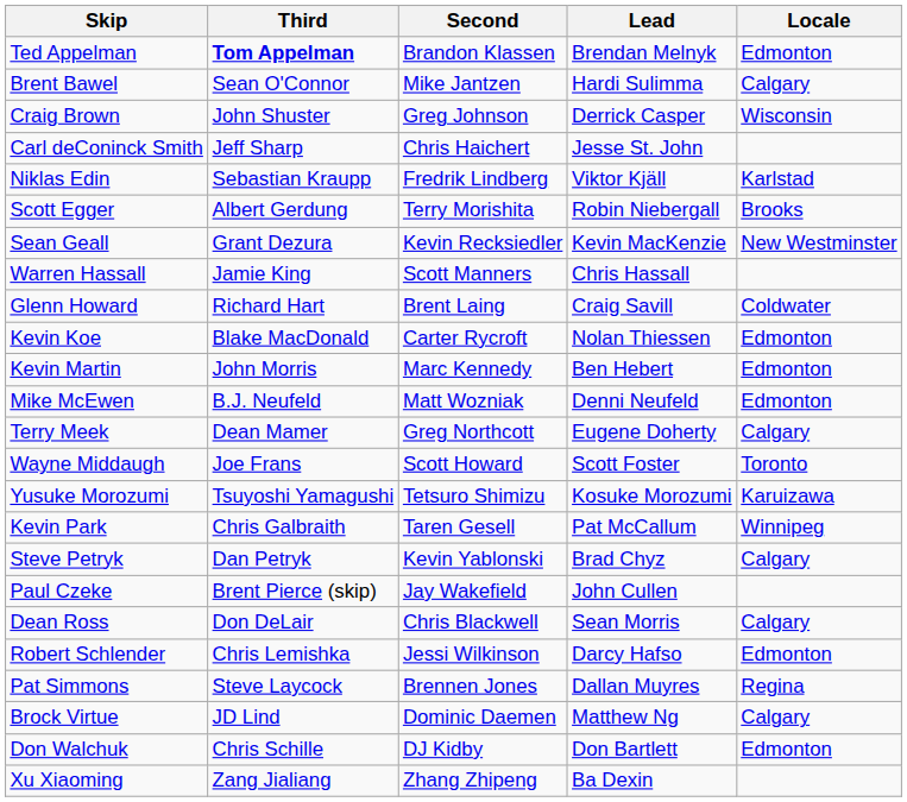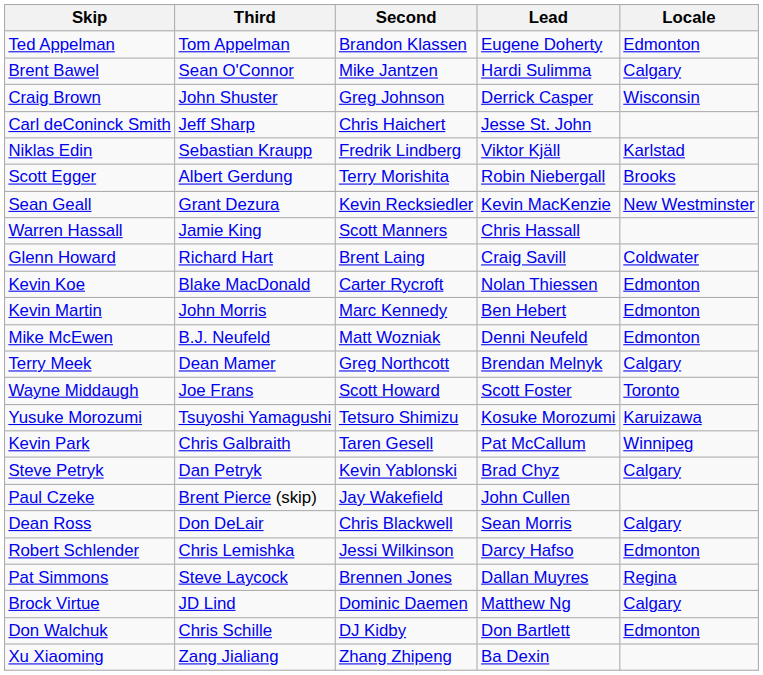 <table class="wikitable">
 <tr>
 <th>Skip</th>
 <th>Third</th>
 <th>Second</th>
 <th>Lead</th>
 <th>Locale</th>
 </tr>
 <tr>
 <td><a href='#'>Ted Appelman</a></td>
-<td><strong><a href='#'>Tom Appelman</a></strong></td>
+<td><a href='#'>Tom Appelman</a></td>
 <td><a href='#'>Brandon Klassen</a></td>
-<td><a href='#'>Brendan Melnyk</a></td>
+<td><a href='#'>Eugene Doherty</a></td>
 <td> <a href='#'>Edmonton</a></td>
 </tr>
 <tr>
 <td><a href='#'>Brent Bawel</a></td>
 <td><a href='#'>Sean O'Connor</a></td>
 <td><a href='#'>Mike Jantzen</a></td>
 <td><a href='#'>Hardi Sulimma</a></td>
 <td> <a href='#'>Calgary</a></td>
 </tr>
 <tr>
 <td><a href='#'>Craig Brown</a></td>
 <td><a href='#'>John Shuster</a></td>
 <td><a href='#'>Greg Johnson</a></td>
 <td><a href='#'>Derrick Casper</a></td>
 <td> <a href='#'>Wisconsin</a></td>
 </tr>
 <tr>
 <td><a href='#'>Carl deConinck Smith</a></td>
 <td><a href='#'>Jeff Sharp</a></td>
 <td><a href='#'>Chris Haichert</a></td>
 <td><a href='#'>Jesse St. John</a></td>
 <td></td>
 </tr>
 <tr>
 <td><a href='#'>Niklas Edin</a></td>
 <td><a href='#'>Sebastian Kraupp</a></td>
 <td><a href='#'>Fredrik Lindberg</a></td>
 <td><a href='#'>Viktor Kjäll</a></td>
 <td> <a href='#'>Karlstad</a></td>
 </tr>
 <tr>
 <td><a href='#'>Scott Egger</a></td>
 <td><a href='#'>Albert Gerdung</a></td>
 <td><a href='#'>Terry Morishita</a></td>
 <td><a href='#'>Robin Niebergall</a></td>
 <td> <a href='#'>Brooks</a></td>
 </tr>
 <tr>
 <td><a href='#'>Sean Geall</a></td>
 <td><a href='#'>Grant Dezura</a></td>
 <td><a href='#'>Kevin Recksiedler</a></td>
 <td><a href='#'>Kevin MacKenzie</a></td>
 <td> <a href='#'>New Westminster</a></td>
 </tr>
 <tr>
 <td><a href='#'>Warren Hassall</a></td>
 <td><a href='#'>Jamie King</a></td>
 <td><a href='#'>Scott Manners</a></td>
 <td><a href='#'>Chris Hassall</a></td>
 <td></td>
 </tr>
 <tr>
 <td><a href='#'>Glenn Howard</a></td>
 <td><a href='#'>Richard Hart</a></td>
 <td><a href='#'>Brent Laing</a></td>
 <td><a href='#'>Craig Savill</a></td>
 <td> <a href='#'>Coldwater</a></td>
 </tr>
 <tr>
 <td><a href='#'>Kevin Koe</a></td>
 <td><a href='#'>Blake MacDonald</a></td>
 <td><a href='#'>Carter Rycroft</a></td>
 <td><a href='#'>Nolan Thiessen</a></td>
 <td> <a href='#'>Edmonton</a></td>
 </tr>
 <tr>
 <td><a href='#'>Kevin Martin</a></td>
 <td><a href='#'>John Morris</a></td>
 <td><a href='#'>Marc Kennedy</a></td>
 <td><a href='#'>Ben Hebert</a></td>
 <td> <a href='#'>Edmonton</a></td>
 </tr>
 <tr>
 <td><a href='#'>Mike McEwen</a></td>
 <td><a href='#'>B.J. Neufeld</a></td>
 <td><a href='#'>Matt Wozniak</a></td>
 <td><a href='#'>Denni Neufeld</a></td>
 <td> <a href='#'>Edmonton</a></td>
 </tr>
 <tr>
 <td><a href='#'>Terry Meek</a></td>
 <td><a href='#'>Dean Mamer</a></td>
 <td><a href='#'>Greg Northcott</a></td>
-<td><a href='#'>Eugene Doherty</a></td>
+<td><a href='#'>Brendan Melnyk</a></td>
 <td> <a href='#'>Calgary</a></td>
 </tr>
 <tr>
 <td><a href='#'>Wayne Middaugh</a></td>
 <td><a href='#'>Joe Frans</a></td>
 <td><a href='#'>Scott Howard</a></td>
 <td><a href='#'>Scott Foster</a></td>
 <td> <a href='#'>Toronto</a></td>
 </tr>
 <tr>
 <td><a href='#'>Yusuke Morozumi</a></td>
 <td><a href='#'>Tsuyoshi Yamagushi</a></td>
 <td><a href='#'>Tetsuro Shimizu</a></td>
 <td><a href='#'>Kosuke Morozumi</a></td>
 <td> <a href='#'>Karuizawa</a></td>
 </tr>
 <tr>
 <td><a href='#'>Kevin Park</a></td>
 <td><a href='#'>Chris Galbraith</a></td>
 <td><a href='#'>Taren Gesell</a></td>
 <td><a href='#'>Pat McCallum</a></td>
 <td> <a href='#'>Winnipeg</a></td>
 </tr>
 <tr>
 <td><a href='#'>Steve Petryk</a></td>
 <td><a href='#'>Dan Petryk</a></td>
 <td><a href='#'>Kevin Yablonski</a></td>
 <td><a href='#'>Brad Chyz</a></td>
 <td> <a href='#'>Calgary</a></td>
 </tr>
 <tr>
 <td><a href='#'>Paul Czeke</a></td>
 <td><a href='#'>Brent Pierce</a> (skip)</td>
 <td><a href='#'>Jay Wakefield</a></td>
 <td><a href='#'>John Cullen</a></td>
 <td></td>
 </tr>
 <tr>
 <td><a href='#'>Dean Ross</a></td>
 <td><a href='#'>Don DeLair</a></td>
 <td><a href='#'>Chris Blackwell</a></td>
 <td><a href='#'>Sean Morris</a></td>
 <td> <a href='#'>Calgary</a></td>
 </tr>
 <tr>
 <td><a href='#'>Robert Schlender</a></td>
 <td><a href='#'>Chris Lemishka</a></td>
 <td><a href='#'>Jessi Wilkinson</a></td>
 <td><a href='#'>Darcy Hafso</a></td>
 <td> <a href='#'>Edmonton</a></td>
 </tr>
 <tr>
 <td><a href='#'>Pat Simmons</a></td>
 <td><a href='#'>Steve Laycock</a></td>
 <td><a href='#'>Brennen Jones</a></td>
 <td><a href='#'>Dallan Muyres</a></td>
 <td> <a href='#'>Regina</a></td>
 </tr>
 <tr>
 <td><a href='#'>Brock Virtue</a></td>
 <td><a href='#'>JD Lind</a></td>
 <td><a href='#'>Dominic Daemen</a></td>
 <td><a href='#'>Matthew Ng</a></td>
 <td> <a href='#'>Calgary</a></td>
 </tr>
 <tr>
 <td><a href='#'>Don Walchuk</a></td>
 <td><a href='#'>Chris Schille</a></td>
 <td><a href='#'>DJ Kidby</a></td>
 <td><a href='#'>Don Bartlett</a></td>
 <td> <a href='#'>Edmonton</a></td>
 </tr>
 <tr>
 <td><a href='#'>Xu Xiaoming</a></td>
 <td><a href='#'>Zang Jialiang</a></td>
 <td><a href='#'>Zhang Zhipeng</a></td>
 <td><a href='#'>Ba Dexin</a></td>
 <td></td>
 </tr>
 </table>
